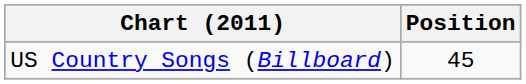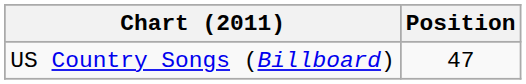 <table class="wikitable sortable">
 <tr>
 <th scope="col">Chart (2011)</th>
 <th scope="col">Position</th>
 </tr>
 <tr>
 <td>US <a href='#'>Country Songs</a> (<em><a href='#'>Billboard</a></em>)</td>
-<td align="center">45</td>
+<td align="center">47</td>
 </tr>
 </table>
